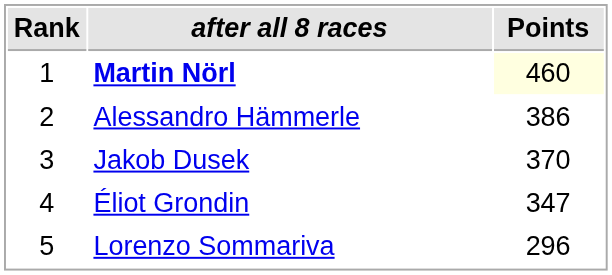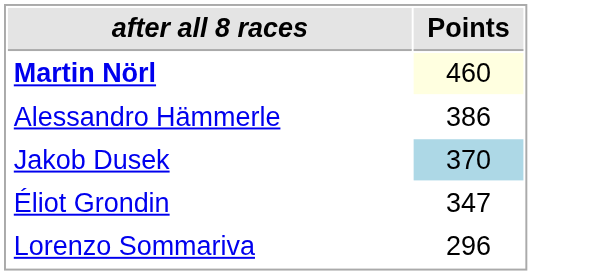 <table cellspacing="1" cellpadding="3" style="border:1px solid #aaa; font-size:86%;">
 <tr style="background:#e4e4e4;">
-<th style="border-bottom:1px solid #aaa; width:10px;">Rank</th>
 <th style="border-bottom:1px solid #aaa; width:200px;"><em>after all 8 races</em></th>
 <th style="border-bottom:1px solid #aaa; width:50px;">Points</th>
 </tr>
 <tr>
-<td align=center>1</td>
 <td><strong> <a href='#'>Martin Nörl</a></strong></td>
 <td align=center style="background: lightyellow;">460</td>
 </tr>
 <tr>
-<td align=center>2</td>
 <td> <a href='#'>Alessandro Hämmerle</a></td>
 <td align=center>386</td>
 </tr>
 <tr>
-<td align=center>3</td>
 <td> <a href='#'>Jakob Dusek</a></td>
-<td align=center>370</td>
+<td align=center style="background: lightblue;">370</td>
 </tr>
 <tr>
-<td align=center>4</td>
 <td> <a href='#'>Éliot Grondin</a></td>
 <td align=center>347</td>
 </tr>
 <tr>
-<td align=center>5</td>
 <td> <a href='#'>Lorenzo Sommariva</a></td>
 <td align=center>296</td>
 </tr>
 </table>
